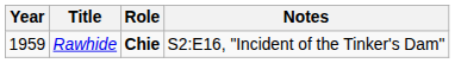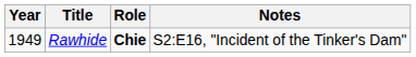 <table class="wikitable">
 <tr>
 <th>Year</th>
 <th>Title</th>
 <th>Role</th>
 <th>Notes</th>
 </tr>
 <tr>
-<td>1959</td>
+<td>1949</td>
 <td><em><a href='#'>Rawhide</a></em></td>
 <td><strong>Chie</strong></td>
 <td>S2:E16, "Incident of the Tinker's Dam"</td>
 </tr>
 </table>
